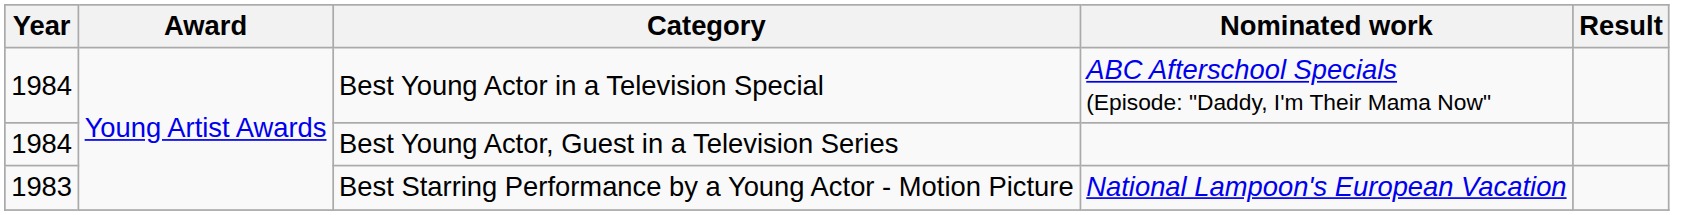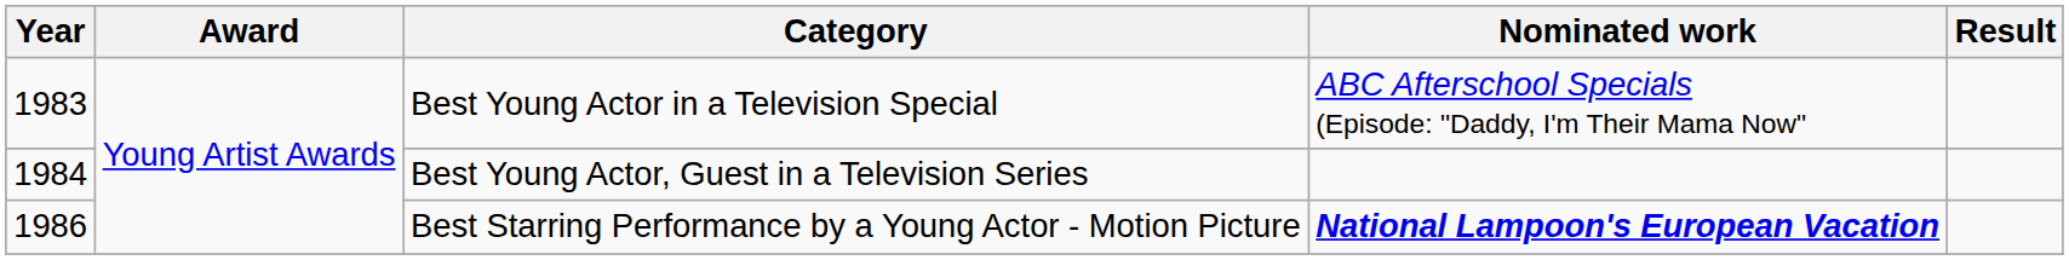 <table class="wikitable">
 <tr>
 <th>Year</th>
 <th>Award</th>
 <th>Category</th>
 <th>Nominated work</th>
 <th>Result</th>
 </tr>
 <tr>
-<td>1984</td>
+<td>1983</td>
 <td rowspan="3"><a href='#'>Young Artist Awards</a></td>
 <td>Best Young Actor in a Television Special</td>
 <td><em><a href='#'>ABC Afterschool Specials</a></em><br><small>(Episode: "Daddy, I'm Their Mama Now"</small></td>
 <td></td>
 </tr>
 <tr>
 <td>1984</td>
 <td>Best Young Actor, Guest in a Television Series</td>
 <td><em></em></td>
 <td></td>
 </tr>
 <tr>
-<td>1983</td>
+<td>1986</td>
 <td>Best Starring Performance by a Young Actor - Motion Picture</td>
-<td><em><a href='#'>National Lampoon's European Vacation</a></em></td>
+<td><strong><em><a href='#'>National Lampoon's European Vacation</a></em></strong></td>
 <td></td>
 </tr>
 </table>
